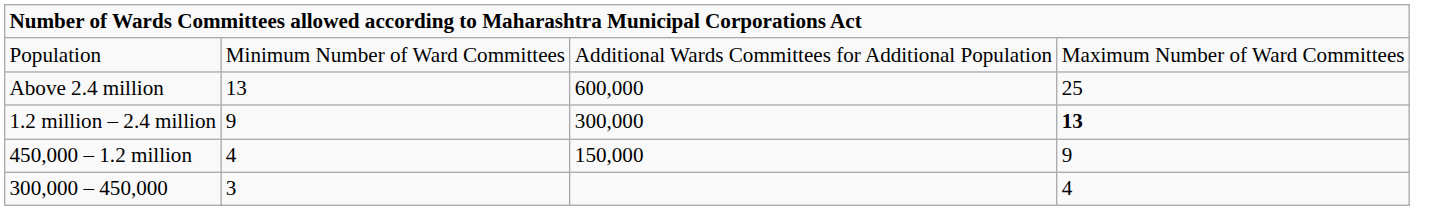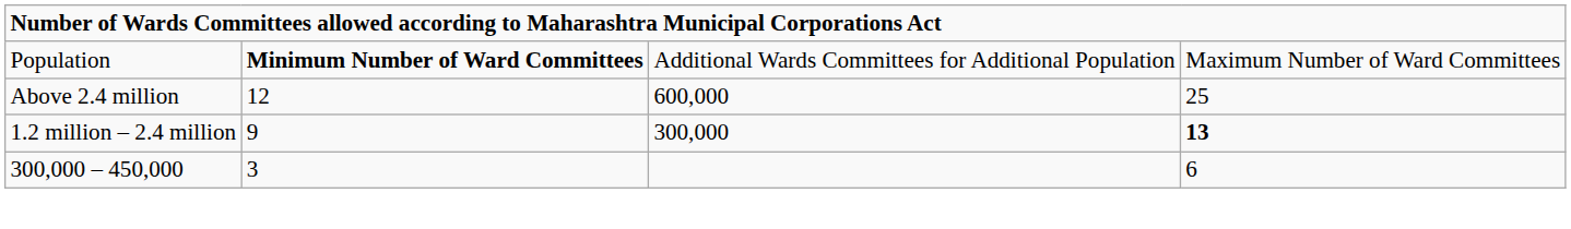 <table class="wikitable">
 <tr>
 <td colspan="4"><strong>Number of Wards Committees allowed according to Maharashtra Municipal Corporations Act</strong></td>
 </tr>
 <tr>
 <td>Population</td>
-<td>Minimum Number of Ward Committees</td>
+<td><strong>Minimum Number of Ward Committees</strong></td>
 <td>Additional Wards Committees for Additional Population</td>
 <td>Maximum Number of Ward Committees</td>
 </tr>
 <tr>
 <td>Above 2.4 million</td>
-<td>13</td>
+<td>12</td>
 <td>600,000</td>
 <td>25</td>
 </tr>
 <tr>
 <td>1.2 million – 2.4 million</td>
 <td>9</td>
 <td>300,000</td>
 <td><strong>13</strong></td>
 </tr>
 <tr>
-<td>450,000 – 1.2 million</td>
-<td>4</td>
-<td>150,000</td>
-<td>9</td>
-</tr>
-<tr>
 <td>300,000 – 450,000</td>
 <td>3</td>
 <td></td>
-<td>4</td>
+<td>6</td>
 </tr>
 </table>
